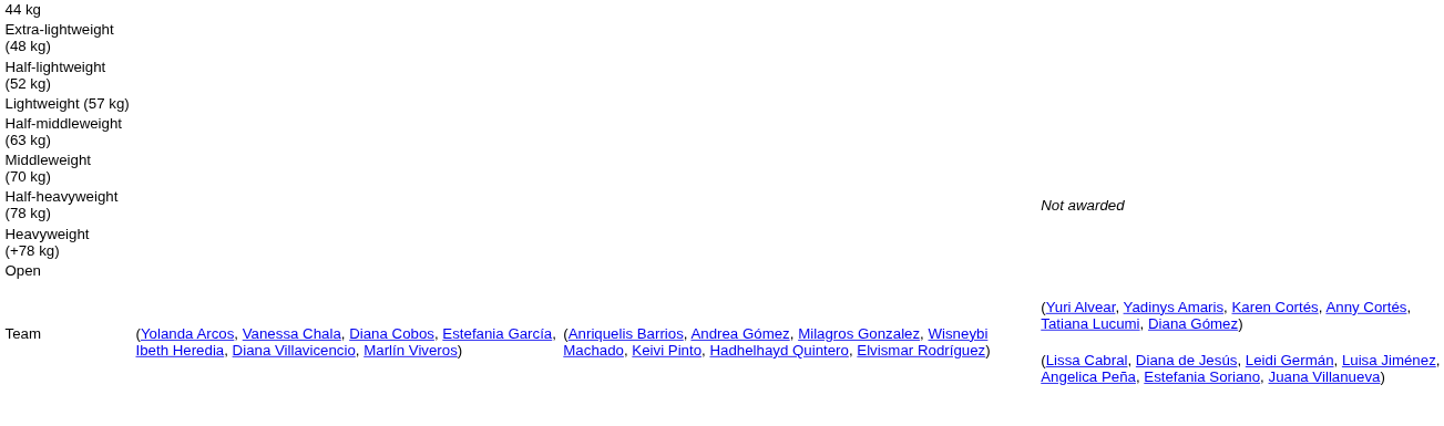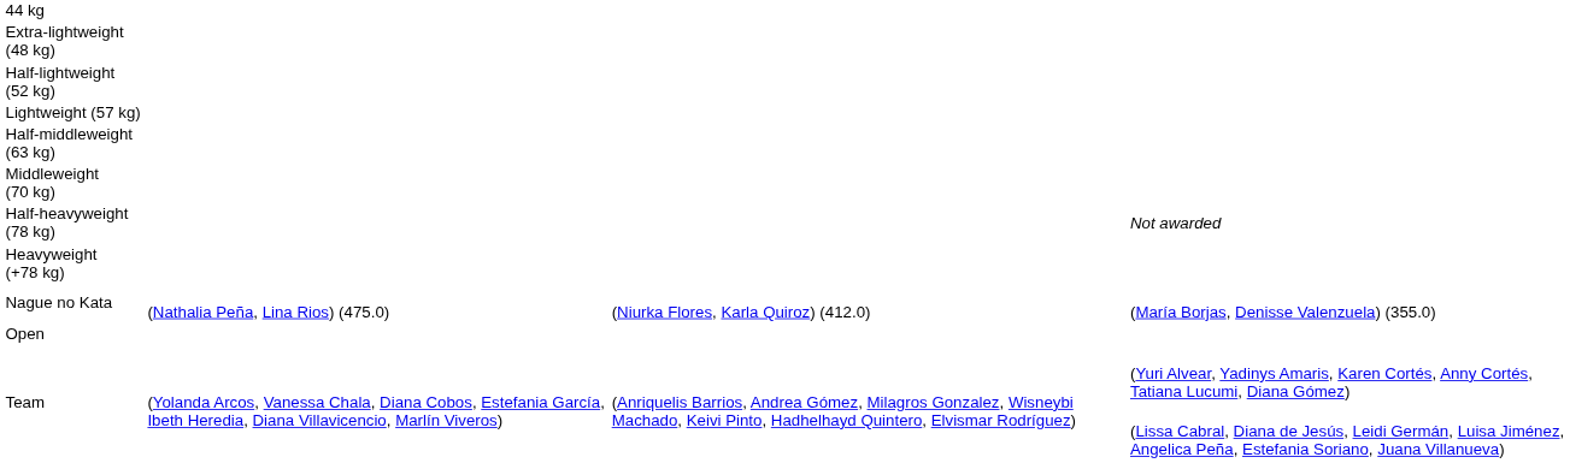 <table>
 <tr>
 <td rowspan=2>44 kg</td>
 <td rowspan=2></td>
 <td rowspan=2></td>
 <td></td>
 </tr>
 <tr>
 <td></td>
 </tr>
 <tr>
 <td rowspan=2>Extra-lightweight (48 kg)</td>
 <td rowspan=2></td>
 <td rowspan=2></td>
 <td></td>
 </tr>
 <tr>
 <td></td>
 </tr>
 <tr>
 <td rowspan=2>Half-lightweight (52 kg)</td>
 <td rowspan=2></td>
 <td rowspan=2></td>
 <td></td>
 </tr>
 <tr>
 <td></td>
 </tr>
 <tr>
 <td rowspan=2>Lightweight (57 kg)</td>
 <td rowspan=2></td>
 <td rowspan=2></td>
 <td></td>
 </tr>
 <tr>
 <td></td>
 </tr>
 <tr>
 <td rowspan=2>Half-middleweight (63 kg)</td>
 <td rowspan=2></td>
 <td rowspan=2></td>
 <td></td>
 </tr>
 <tr>
 <td></td>
 </tr>
 <tr>
 <td rowspan=2>Middleweight (70 kg)</td>
 <td rowspan=2></td>
 <td rowspan=2></td>
 <td></td>
 </tr>
 <tr>
 <td></td>
 </tr>
 <tr>
 <td>Half-heavyweight (78 kg)</td>
 <td></td>
 <td></td>
 <td><em>Not awarded</em></td>
 </tr>
 <tr>
 <td rowspan=2>Heavyweight (+78 kg)</td>
 <td rowspan=2></td>
 <td rowspan=2></td>
 <td></td>
 </tr>
 <tr>
 <td></td>
 </tr>
 <tr>
+<td>Nague no Kata</td>
+<td><br>(<a href='#'>Nathalia Peña</a>, <a href='#'>Lina Rios</a>) (475.0)</td>
+<td><br>(<a href='#'>Niurka Flores</a>, <a href='#'>Karla Quiroz</a>) (412.0)</td>
+<td><br>(<a href='#'>María Borjas</a>, <a href='#'>Denisse Valenzuela</a>) (355.0)</td>
+</tr>
+<tr>
 <td rowspan=2>Open</td>
 <td rowspan=2></td>
 <td rowspan=2></td>
 <td></td>
 </tr>
 <tr>
 <td></td>
 </tr>
 <tr>
 <td rowspan=2>Team</td>
 <td rowspan=2><br>(<a href='#'>Yolanda Arcos</a>, <a href='#'>Vanessa Chala</a>, <a href='#'>Diana Cobos</a>, <a href='#'>Estefania García</a>, <a href='#'>Ibeth Heredia</a>, <a href='#'>Diana Villavicencio</a>, <a href='#'>Marlín Viveros</a>)</td>
 <td rowspan=2><br>(<a href='#'>Anriquelis Barrios</a>, <a href='#'>Andrea Gómez</a>, <a href='#'>Milagros Gonzalez</a>, <a href='#'>Wisneybi Machado</a>, <a href='#'>Keivi Pinto</a>, <a href='#'>Hadhelhayd Quintero</a>, <a href='#'>Elvismar Rodríguez</a>)</td>
 <td><br>(<a href='#'>Yuri Alvear</a>, <a href='#'>Yadinys Amaris</a>, <a href='#'>Karen Cortés</a>, <a href='#'>Anny Cortés</a>, <a href='#'>Tatiana Lucumi</a>, <a href='#'>Diana Gómez</a>)</td>
 </tr>
 <tr>
 <td><br>(<a href='#'>Lissa Cabral</a>, <a href='#'>Diana de Jesús</a>, <a href='#'>Leidi Germán</a>, <a href='#'>Luisa Jiménez</a>, <a href='#'>Angelica Peña</a>, <a href='#'>Estefania Soriano</a>, <a href='#'>Juana Villanueva</a>)</td>
 </tr>
 </table>
